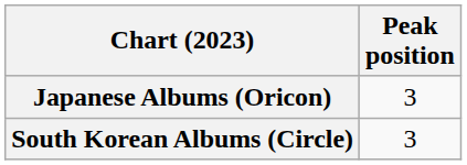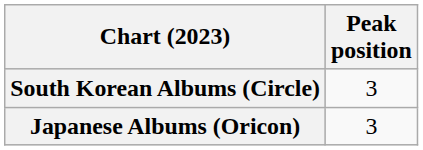 <table class="wikitable sortable plainrowheaders" style="text-align:center">
 <tr>
 <th scope="col">Chart (2023)</th>
 <th scope="col">Peak<br>position</th>
 </tr>
 <tr>
+<th scope="row">South Korean Albums (Circle)</th>
+<td>3</td>
+</tr>
+<tr>
 <th scope="row">Japanese Albums (Oricon)</th>
 <td>3</td>
 </tr>
-<tr>
-<th scope="row">South Korean Albums (Circle)</th>
-<td>3</td>
-</tr>
 </table>
